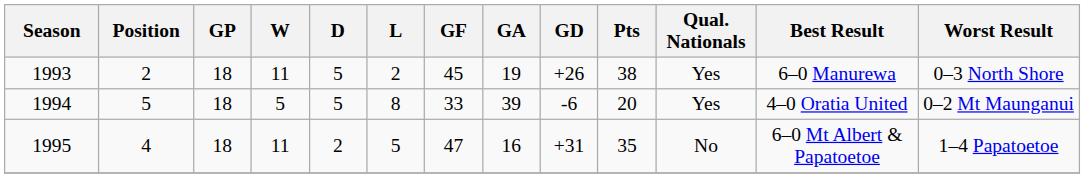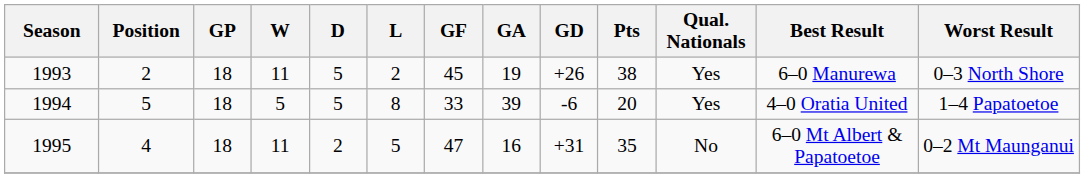 <table class="wikitable sortable">
 <tr>
 <th width=70>Season</th>
 <th width=70>Position</th>
 <th width=40>GP</th>
 <th width=40>W</th>
 <th width=40>D</th>
 <th width=40>L</th>
 <th width=40>GF</th>
 <th width=40>GA</th>
 <th width=40>GD</th>
 <th width=40>Pts</th>
 <th width=75 class="unsortable">Qual. Nationals</th>
 <th width=125 class="unsortable">Best Result</th>
 <th width=125 class="unsortable">Worst Result</th>
 </tr>
 <tr>
 <td align=center>1993</td>
 <td align=center>2</td>
 <td align=center>18</td>
 <td align=center>11</td>
 <td align=center>5</td>
 <td align=center>2</td>
 <td align=center>45</td>
 <td align=center>19</td>
 <td align=center>+26</td>
 <td align=center>38</td>
 <td align=center>Yes</td>
 <td align=center>6–0 <a href='#'>Manurewa</a></td>
 <td align=center>0–3 <a href='#'>North Shore</a></td>
 </tr>
 <tr>
 <td align=center>1994</td>
 <td align=center>5</td>
 <td align=center>18</td>
 <td align=center>5</td>
 <td align=center>5</td>
 <td align=center>8</td>
 <td align=center>33</td>
 <td align=center>39</td>
 <td align=center>-6</td>
 <td align=center>20</td>
 <td align=center>Yes</td>
 <td align=center>4–0 <a href='#'>Oratia United</a></td>
-<td align=center>0–2 <a href='#'>Mt Maunganui</a></td>
+<td align=center>1–4 <a href='#'>Papatoetoe</a></td>
 </tr>
 <tr>
 <td align=center>1995</td>
 <td align=center>4</td>
 <td align=center>18</td>
 <td align=center>11</td>
 <td align=center>2</td>
 <td align=center>5</td>
 <td align=center>47</td>
 <td align=center>16</td>
 <td align=center>+31</td>
 <td align=center>35</td>
 <td align=center>No</td>
 <td align=center>6–0 <a href='#'>Mt Albert</a> & <a href='#'>Papatoetoe</a></td>
-<td align=center>1–4 <a href='#'>Papatoetoe</a></td>
+<td align=center>0–2 <a href='#'>Mt Maunganui</a></td>
 </tr>
 <tr>
 </tr>
 </table>
